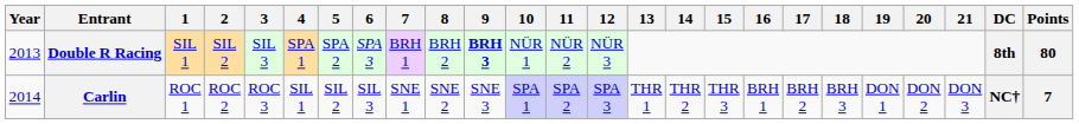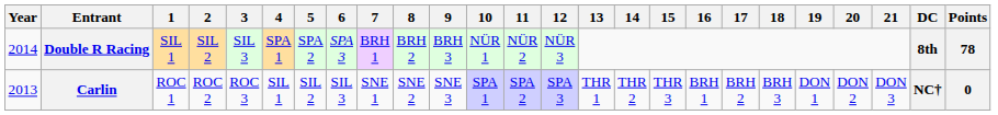 <table class="wikitable" style="text-align:center; font-size:85%">
 <tr>
 <th>Year</th>
 <th>Entrant</th>
 <th>1</th>
 <th>2</th>
 <th>3</th>
 <th>4</th>
 <th>5</th>
 <th>6</th>
 <th>7</th>
 <th>8</th>
 <th>9</th>
 <th>10</th>
 <th>11</th>
 <th>12</th>
 <th>13</th>
 <th>14</th>
 <th>15</th>
 <th>16</th>
 <th>17</th>
 <th>18</th>
 <th>19</th>
 <th>20</th>
 <th>21</th>
 <th>DC</th>
 <th>Points</th>
 </tr>
 <tr>
-<td><a href='#'>2013</a></td>
+<td><a href='#'>2014</a></td>
 <th nowrap><a href='#'>Double R Racing</a></th>
 <td style="background:#FFDF9F;"><a href='#'>SIL<br>1</a><br></td>
 <td style="background:#FFDF9F;"><a href='#'>SIL<br>2</a><br></td>
 <td style="background:#DFFFDF;"><a href='#'>SIL<br>3</a><br></td>
 <td style="background:#FFDF9F;"><a href='#'>SPA<br>1</a><br></td>
 <td style="background:#DFFFDF;"><a href='#'>SPA<br>2</a><br></td>
 <td style="background:#DFFFDF;"><em><a href='#'>SPA<br>3</a></em><br></td>
 <td style="background:#EFCFFF;"><a href='#'>BRH<br>1</a><br></td>
 <td style="background:#DFFFDF;"><a href='#'>BRH<br>2</a><br></td>
-<td style="background:#DFFFDF;"><strong><a href='#'>BRH<br>3</a><br></strong></td>
+<td style="background:#DFFFDF;"><a href='#'>BRH<br>3</a><br></td>
 <td style="background:#DFFFDF;"><a href='#'>NÜR<br>1</a><br></td>
 <td style="background:#DFFFDF;"><a href='#'>NÜR<br>2</a><br></td>
 <td style="background:#DFFFDF;"><a href='#'>NÜR<br>3</a><br></td>
 <td colspan=9></td>
 <th>8th</th>
-<th>80</th>
+<th>78</th>
 </tr>
 <tr>
-<td><a href='#'>2014</a></td>
+<td><a href='#'>2013</a></td>
 <th nowrap><a href='#'>Carlin</a></th>
 <td style="background:#;"><a href='#'>ROC<br>1</a></td>
 <td style="background:#;"><a href='#'>ROC<br>2</a></td>
 <td style="background:#;"><a href='#'>ROC<br>3</a></td>
 <td style="background:#;"><a href='#'>SIL<br>1</a></td>
 <td style="background:#;"><a href='#'>SIL<br>2</a></td>
 <td style="background:#;"><a href='#'>SIL<br>3</a></td>
 <td style="background:#;"><a href='#'>SNE<br>1</a></td>
 <td style="background:#;"><a href='#'>SNE<br>2</a></td>
 <td style="background:#;"><a href='#'>SNE<br>3</a></td>
 <td style="background:#CFCFFF;"><a href='#'>SPA<br>1</a><br></td>
 <td style="background:#CFCFFF;"><a href='#'>SPA<br>2</a><br></td>
 <td style="background:#CFCFFF;"><a href='#'>SPA<br>3</a><br></td>
 <td style="background:#;"><a href='#'>THR<br>1</a></td>
 <td style="background:#;"><a href='#'>THR<br>2</a></td>
 <td style="background:#;"><a href='#'>THR<br>3</a></td>
 <td style="background:#;"><a href='#'>BRH<br>1</a></td>
 <td style="background:#;"><a href='#'>BRH<br>2</a></td>
 <td style="background:#;"><a href='#'>BRH<br>3</a></td>
 <td style="background:#;"><a href='#'>DON<br>1</a></td>
 <td style="background:#;"><a href='#'>DON<br>2</a></td>
 <td style="background:#;"><a href='#'>DON<br>3</a></td>
 <th>NC†</th>
-<th>7</th>
+<th>0</th>
 </tr>
 </table>
